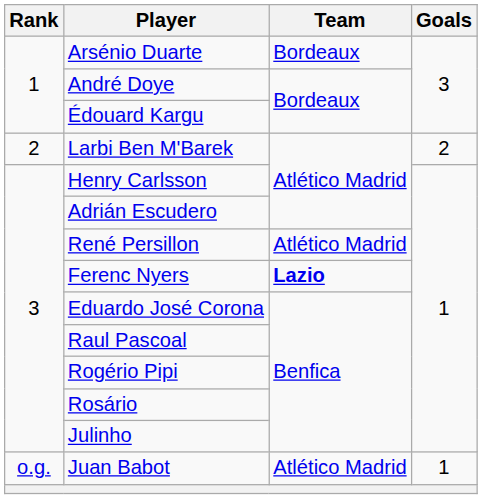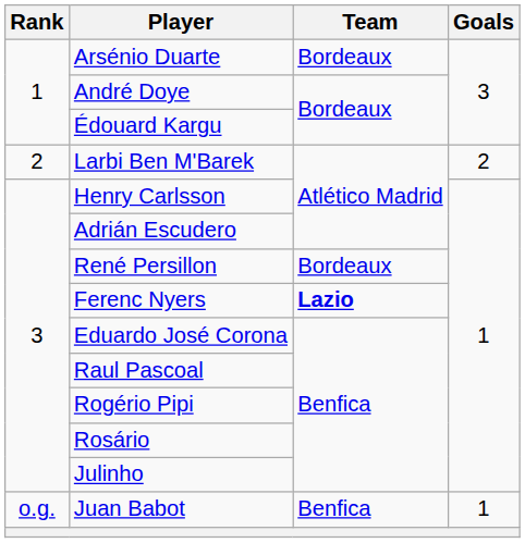 <table class="wikitable" style="text-align:center">
 <tr>
 <th>Rank</th>
 <th>Player</th>
 <th>Team</th>
 <th>Goals</th>
 </tr>
 <tr>
 <td rowspan="3">1</td>
 <td align="left"> <a href='#'>Arsénio Duarte</a></td>
 <td align="left"> <a href='#'>Bordeaux</a></td>
 <td rowspan="3">3</td>
 </tr>
 <tr>
 <td align="left"> <a href='#'>André Doye</a></td>
 <td align="left" rowspan="2"> <a href='#'>Bordeaux</a></td>
 </tr>
 <tr>
 <td align="left"> <a href='#'>Édouard Kargu</a></td>
 </tr>
 <tr>
 <td>2</td>
 <td align="left"> <a href='#'>Larbi Ben M'Barek</a></td>
 <td align="left" rowspan="3"> <a href='#'>Atlético Madrid</a></td>
 <td>2</td>
 </tr>
 <tr>
 <td rowspan="9">3</td>
 <td align="left"> <a href='#'>Henry Carlsson</a></td>
 <td rowspan="9">1</td>
 </tr>
 <tr>
 <td align="left"> <a href='#'>Adrián Escudero</a></td>
 </tr>
 <tr>
 <td align="left"> <a href='#'>René Persillon</a></td>
-<td align="left"> <a href='#'>Atlético Madrid</a></td>
+<td align="left"> <a href='#'>Bordeaux</a></td>
 </tr>
 <tr>
 <td align="left"> <a href='#'>Ferenc Nyers</a></td>
 <td align="left"><strong> <a href='#'>Lazio</a></strong></td>
 </tr>
 <tr>
 <td align="left"> <a href='#'>Eduardo José Corona</a></td>
 <td align="left" rowspan="5"> <a href='#'>Benfica</a></td>
 </tr>
 <tr>
 <td align="left"> <a href='#'>Raul Pascoal</a></td>
 </tr>
 <tr>
 <td align="left"> <a href='#'>Rogério Pipi</a></td>
 </tr>
 <tr>
 <td align="left"> <a href='#'>Rosário</a></td>
 </tr>
 <tr>
 <td align="left"> <a href='#'>Julinho</a></td>
 </tr>
 <tr>
 <td><a href='#'>o.g.</a></td>
 <td align="left"> <a href='#'>Juan Babot</a></td>
-<td align="left"> <a href='#'>Atlético Madrid</a></td>
+<td align="left"> <a href='#'>Benfica</a></td>
 <td>1</td>
 </tr>
 <tr>
 <th colspan="4"> </th>
 </tr>
 </table>
